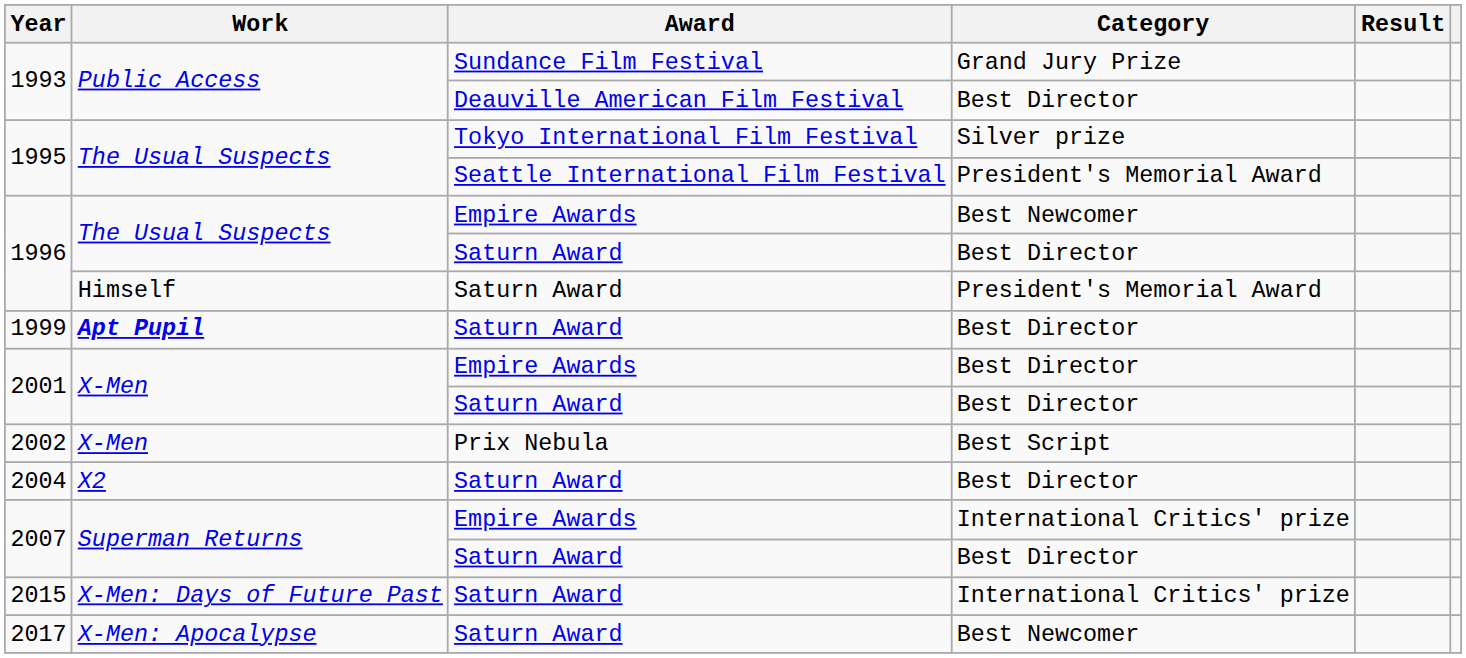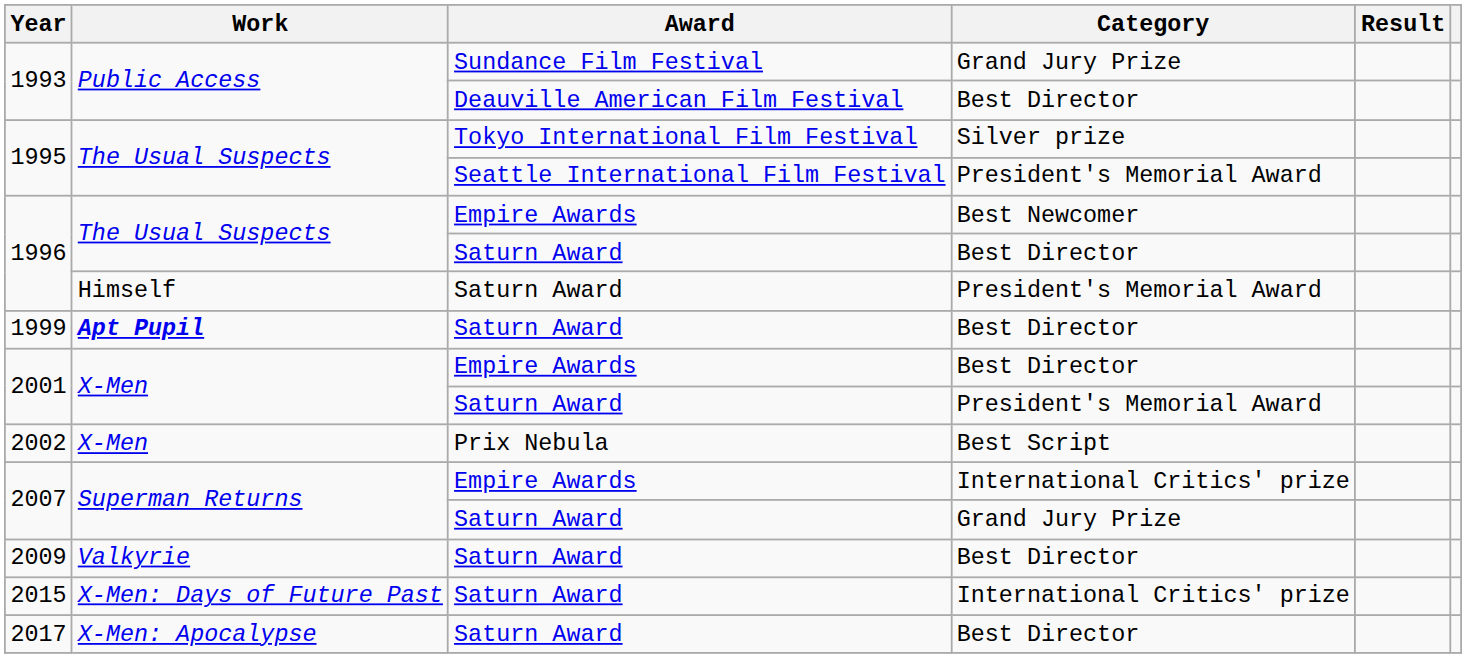 <table class="wikitable sortable">
 <tr>
 <th>Year</th>
 <th>Work</th>
 <th>Award</th>
 <th>Category</th>
 <th>Result</th>
 <th class="unsortable"></th>
 </tr>
 <tr>
 <td rowspan="2">1993</td>
 <td rowspan="2"><em><a href='#'>Public Access</a></em></td>
 <td><a href='#'>Sundance Film Festival</a></td>
 <td>Grand Jury Prize</td>
 <td></td>
 <td></td>
 </tr>
 <tr>
 <td><a href='#'>Deauville American Film Festival</a></td>
 <td>Best Director</td>
 <td></td>
 <td></td>
 </tr>
 <tr>
 <td rowspan="2">1995</td>
 <td rowspan="2"><em><a href='#'>The Usual Suspects</a></em></td>
 <td><a href='#'>Tokyo International Film Festival</a></td>
 <td>Silver prize</td>
 <td></td>
 <td></td>
 </tr>
 <tr>
 <td><a href='#'>Seattle International Film Festival</a></td>
 <td>President's Memorial Award</td>
 <td></td>
 <td></td>
 </tr>
 <tr>
 <td rowspan="3">1996</td>
 <td rowspan="2"><em><a href='#'>The Usual Suspects</a></em></td>
 <td><a href='#'>Empire Awards</a></td>
 <td>Best Newcomer</td>
 <td></td>
 <td></td>
 </tr>
 <tr>
 <td><a href='#'>Saturn Award</a></td>
 <td>Best Director</td>
 <td></td>
 <td></td>
 </tr>
 <tr>
 <td>Himself</td>
 <td>Saturn Award</td>
 <td>President's Memorial Award</td>
 <td></td>
 <td></td>
 </tr>
 <tr>
 <td>1999</td>
 <td><strong><em><a href='#'>Apt Pupil</a></em></strong></td>
 <td><a href='#'>Saturn Award</a></td>
 <td>Best Director</td>
 <td></td>
 <td></td>
 </tr>
 <tr>
 <td rowspan="2">2001</td>
 <td rowspan="2"><em><a href='#'>X-Men</a></em></td>
 <td><a href='#'>Empire Awards</a></td>
 <td>Best Director</td>
 <td></td>
 <td></td>
 </tr>
 <tr>
 <td><a href='#'>Saturn Award</a></td>
-<td>Best Director</td>
+<td>President's Memorial Award</td>
 <td></td>
 <td></td>
 </tr>
 <tr>
 <td>2002</td>
 <td rowspan="1"><em><a href='#'>X-Men</a></em></td>
 <td>Prix Nebula</td>
 <td>Best Script</td>
 <td></td>
 <td></td>
 </tr>
 <tr>
-<td>2004</td>
-<td><em><a href='#'>X2</a></em></td>
-<td><a href='#'>Saturn Award</a></td>
-<td>Best Director</td>
-<td></td>
-<td></td>
-</tr>
-<tr>
 <td rowspan="2">2007</td>
 <td rowspan="2"><em><a href='#'>Superman Returns</a></em></td>
 <td><a href='#'>Empire Awards</a></td>
 <td>International Critics' prize</td>
 <td></td>
 <td></td>
 </tr>
 <tr>
+<td><a href='#'>Saturn Award</a></td>
+<td>Grand Jury Prize</td>
+<td></td>
+<td></td>
+</tr>
+<tr>
+<td>2009</td>
+<td><em><a href='#'>Valkyrie</a></em></td>
 <td><a href='#'>Saturn Award</a></td>
 <td>Best Director</td>
 <td></td>
 <td></td>
 </tr>
 <tr>
 <td>2015</td>
 <td><em><a href='#'>X-Men: Days of Future Past</a></em></td>
 <td><a href='#'>Saturn Award</a></td>
 <td>International Critics' prize</td>
 <td></td>
 <td></td>
 </tr>
 <tr>
 <td>2017</td>
 <td><em><a href='#'>X-Men: Apocalypse</a></em></td>
 <td><a href='#'>Saturn Award</a></td>
-<td>Best Newcomer</td>
+<td>Best Director</td>
 <td></td>
 <td></td>
 </tr>
 </table>
